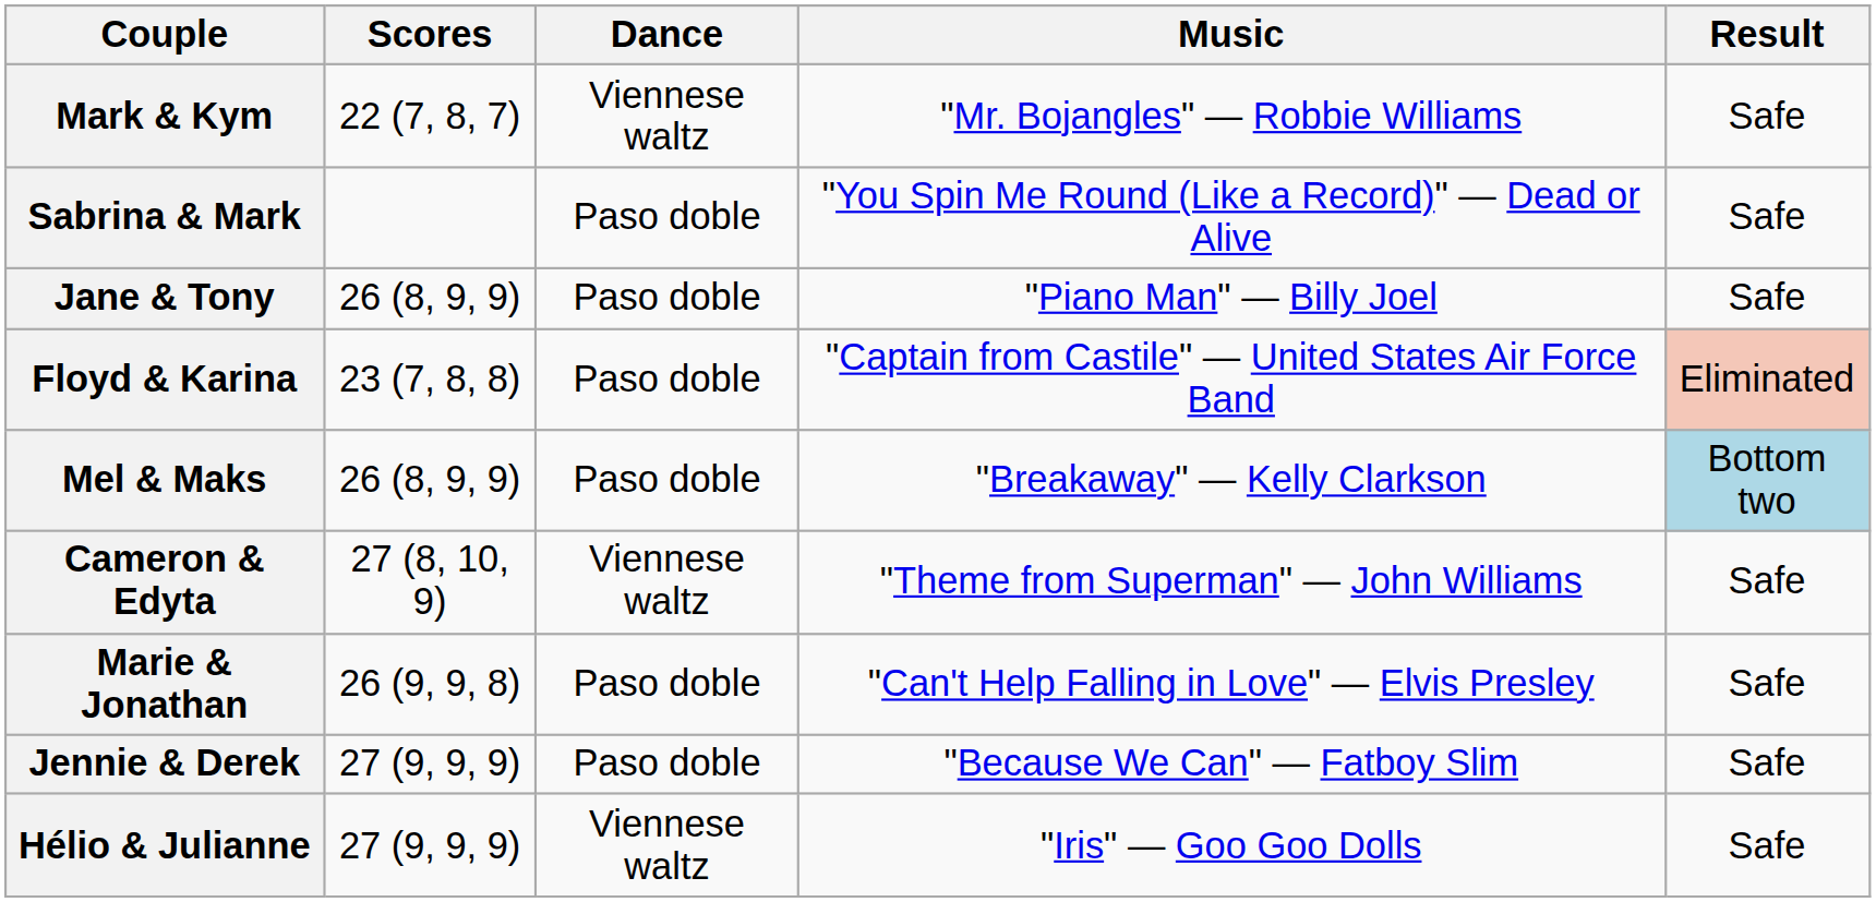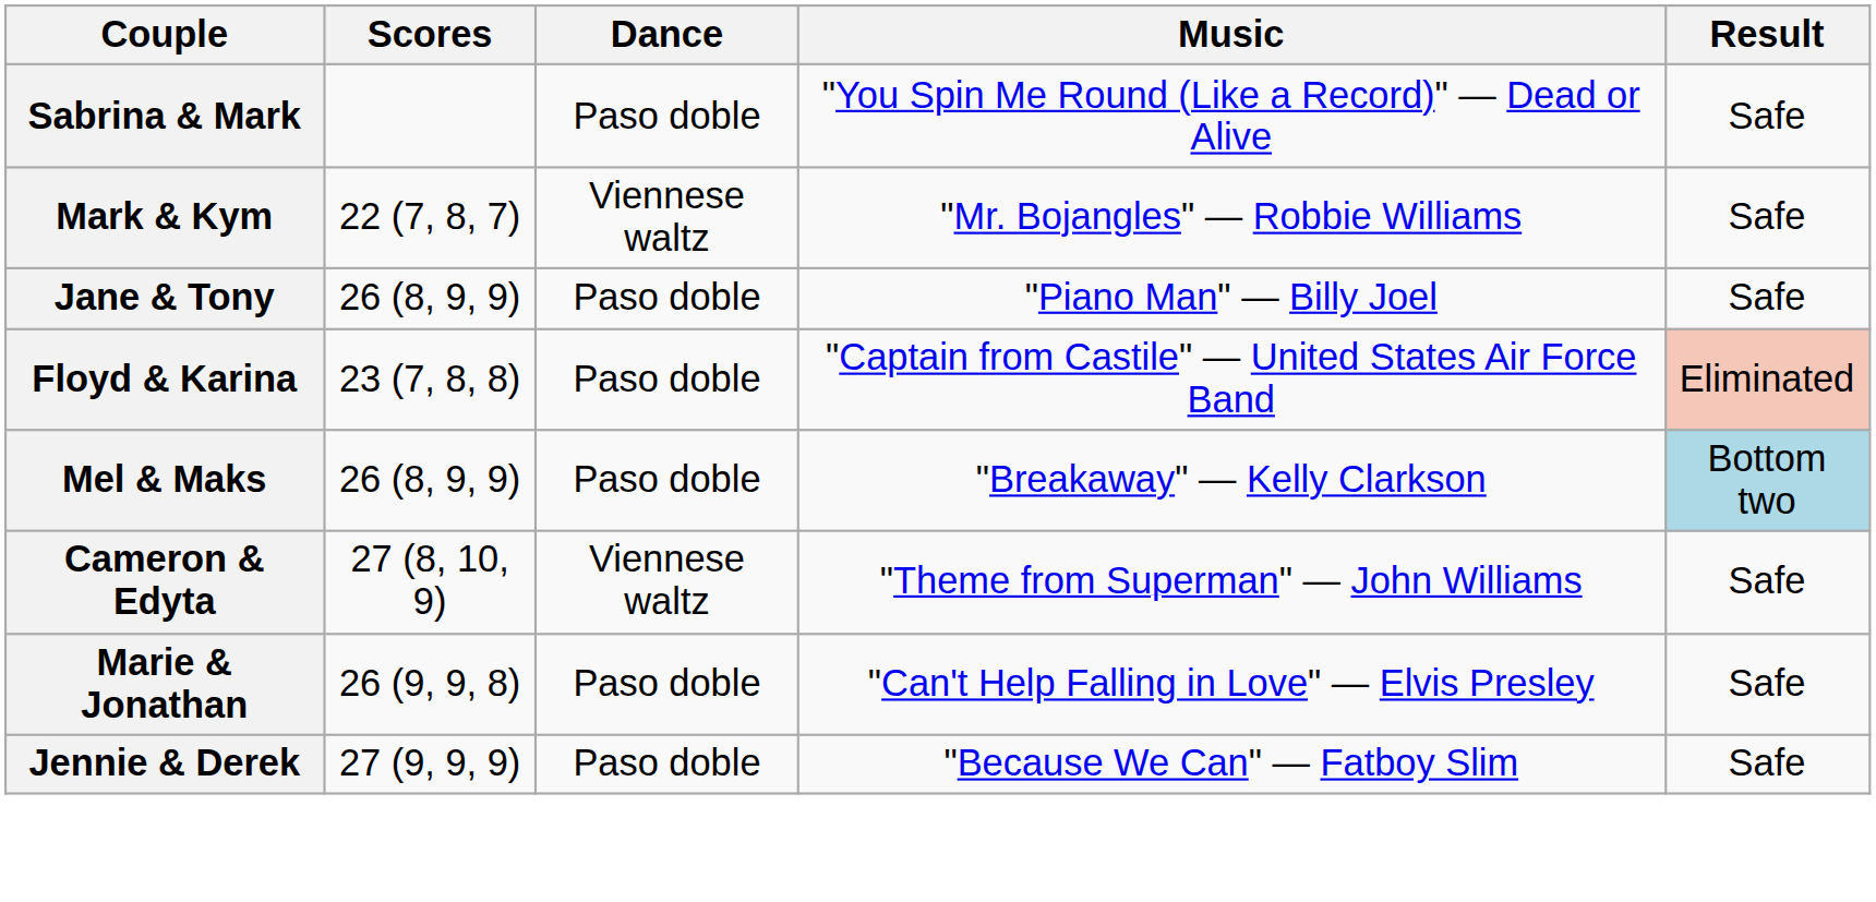 <table class="wikitable sortable" style="text-align:center; width:90%">
 <tr>
 <th scope="col">Couple</th>
 <th scope="col">Scores</th>
 <th scope="col" class="unsortable">Dance</th>
 <th scope="col" class="unsortable">Music</th>
 <th scope="col" class="unsortable">Result</th>
 </tr>
 <tr>
+<th scope="row">Sabrina & Mark</th>
+<td></td>
+<td>Paso doble</td>
+<td>"<a href='#'>You Spin Me Round (Like a Record)</a>" — <a href='#'>Dead or Alive</a></td>
+<td>Safe</td>
+</tr>
+<tr>
 <th scope="row">Mark & Kym</th>
 <td>22 (7, 8, 7)</td>
 <td>Viennese waltz</td>
 <td>"<a href='#'>Mr. Bojangles</a>" — <a href='#'>Robbie Williams</a></td>
-<td>Safe</td>
-</tr>
-<tr>
-<th scope="row">Sabrina & Mark</th>
-<td></td>
-<td>Paso doble</td>
-<td>"<a href='#'>You Spin Me Round (Like a Record)</a>" — <a href='#'>Dead or Alive</a></td>
 <td>Safe</td>
 </tr>
 <tr>
 <th scope="row">Jane & Tony</th>
 <td>26 (8, 9, 9)</td>
 <td>Paso doble</td>
 <td>"<a href='#'>Piano Man</a>" — <a href='#'>Billy Joel</a></td>
 <td>Safe</td>
 </tr>
 <tr>
 <th scope="row">Floyd & Karina</th>
 <td>23 (7, 8, 8)</td>
 <td>Paso doble</td>
 <td>"<a href='#'>Captain from Castile</a>" — <a href='#'>United States Air Force Band</a></td>
 <td bgcolor=f4c7b8>Eliminated</td>
 </tr>
 <tr>
 <th scope="row">Mel & Maks</th>
 <td>26 (8, 9, 9)</td>
 <td>Paso doble</td>
 <td>"<a href='#'>Breakaway</a>" — <a href='#'>Kelly Clarkson</a></td>
 <td bgcolor=lightblue>Bottom two</td>
 </tr>
 <tr>
 <th scope="row">Cameron & Edyta</th>
 <td>27 (8, 10, 9)</td>
 <td>Viennese waltz</td>
 <td>"<a href='#'>Theme from Superman</a>" — <a href='#'>John Williams</a></td>
 <td>Safe</td>
 </tr>
 <tr>
 <th scope="row">Marie & Jonathan</th>
 <td>26 (9, 9, 8)</td>
 <td>Paso doble</td>
 <td>"<a href='#'>Can't Help Falling in Love</a>" — <a href='#'>Elvis Presley</a></td>
 <td>Safe</td>
 </tr>
 <tr>
 <th scope="row">Jennie & Derek</th>
 <td>27 (9, 9, 9)</td>
 <td>Paso doble</td>
 <td>"<a href='#'>Because We Can</a>" — <a href='#'>Fatboy Slim</a></td>
 <td>Safe</td>
 </tr>
-<tr>
-<th scope="row">Hélio & Julianne</th>
-<td>27 (9, 9, 9)</td>
-<td>Viennese waltz</td>
-<td>"<a href='#'>Iris</a>" — <a href='#'>Goo Goo Dolls</a></td>
-<td>Safe</td>
-</tr>
 </table>
